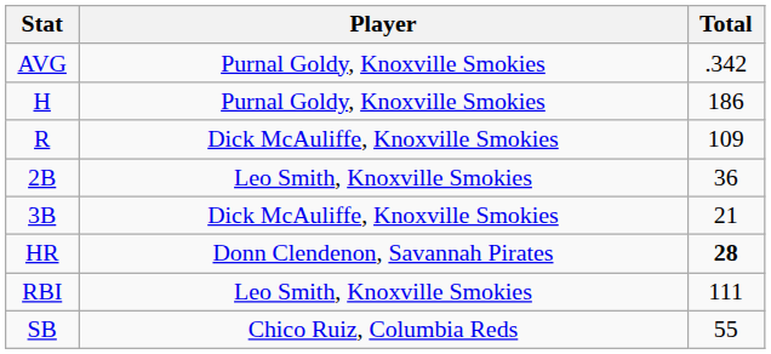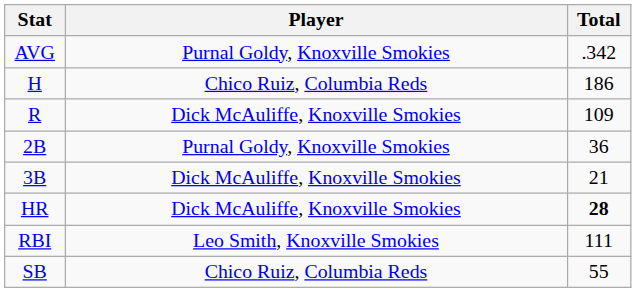 <table class="wikitable" width="40%" style="text-align:center;">
 <tr>
 <th width="5%">Stat</th>
 <th width="60%">Player</th>
 <th width="5%">Total</th>
 </tr>
 <tr>
 <td><a href='#'>AVG</a></td>
 <td><a href='#'>Purnal Goldy</a>, <a href='#'>Knoxville Smokies</a></td>
 <td>.342</td>
 </tr>
 <tr>
 <td><a href='#'>H</a></td>
-<td><a href='#'>Purnal Goldy</a>, <a href='#'>Knoxville Smokies</a></td>
+<td><a href='#'>Chico Ruiz</a>, <a href='#'>Columbia Reds</a></td>
 <td>186</td>
 </tr>
 <tr>
 <td><a href='#'>R</a></td>
 <td><a href='#'>Dick McAuliffe</a>, <a href='#'>Knoxville Smokies</a></td>
 <td>109</td>
 </tr>
 <tr>
 <td><a href='#'>2B</a></td>
-<td><a href='#'>Leo Smith</a>, <a href='#'>Knoxville Smokies</a></td>
+<td><a href='#'>Purnal Goldy</a>, <a href='#'>Knoxville Smokies</a></td>
 <td>36</td>
 </tr>
 <tr>
 <td><a href='#'>3B</a></td>
 <td><a href='#'>Dick McAuliffe</a>, <a href='#'>Knoxville Smokies</a></td>
 <td>21</td>
 </tr>
 <tr>
 <td><a href='#'>HR</a></td>
-<td><a href='#'>Donn Clendenon</a>, <a href='#'>Savannah Pirates</a></td>
+<td><a href='#'>Dick McAuliffe</a>, <a href='#'>Knoxville Smokies</a></td>
 <td><strong>28</strong></td>
 </tr>
 <tr>
 <td><a href='#'>RBI</a></td>
 <td><a href='#'>Leo Smith</a>, <a href='#'>Knoxville Smokies</a></td>
 <td>111</td>
 </tr>
 <tr>
 <td><a href='#'>SB</a></td>
 <td><a href='#'>Chico Ruiz</a>, <a href='#'>Columbia Reds</a></td>
 <td>55</td>
 </tr>
 </table>
